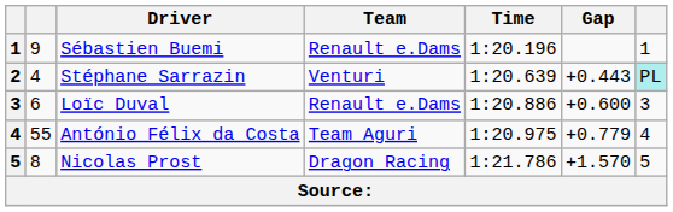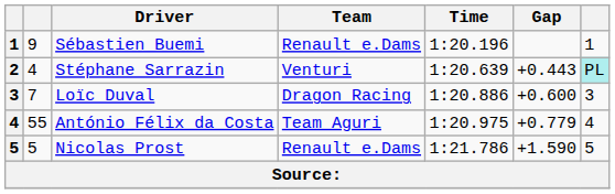 <table class=wikitable style="font-size:85%">
 <tr>
 <th></th>
 <th></th>
 <th>Driver</th>
 <th>Team</th>
 <th>Time</th>
 <th>Gap</th>
 <th></th>
 </tr>
 <tr>
 <th>1</th>
 <td>9</td>
 <td> <a href='#'>Sébastien Buemi</a></td>
 <td><a href='#'>Renault e.Dams</a></td>
 <td>1:20.196</td>
 <td></td>
 <td>1</td>
 </tr>
 <tr>
 <th>2</th>
 <td>4</td>
 <td> <a href='#'>Stéphane Sarrazin</a></td>
 <td><a href='#'>Venturi</a></td>
 <td>1:20.639</td>
 <td>+0.443</td>
 <td style="background: paleturquoise;">PL</td>
 </tr>
 <tr>
 <th>3</th>
-<td>6</td>
+<td>7</td>
 <td> <a href='#'>Loïc Duval</a></td>
-<td><a href='#'>Renault e.Dams</a></td>
+<td><a href='#'>Dragon Racing</a></td>
 <td>1:20.886</td>
 <td>+0.600</td>
 <td>3</td>
 </tr>
 <tr>
 <th>4</th>
 <td>55</td>
 <td> <a href='#'>António Félix da Costa</a></td>
 <td><a href='#'>Team Aguri</a></td>
 <td>1:20.975</td>
 <td>+0.779</td>
 <td>4</td>
 </tr>
 <tr>
 <th>5</th>
-<td>8</td>
+<td>5</td>
 <td> <a href='#'>Nicolas Prost</a></td>
-<td><a href='#'>Dragon Racing</a></td>
+<td><a href='#'>Renault e.Dams</a></td>
 <td>1:21.786</td>
-<td>+1.570</td>
+<td>+1.590</td>
 <td>5</td>
 </tr>
 <tr>
 <th colspan="8">Source: </th>
 </tr>
 <tr>
 </tr>
 </table>
